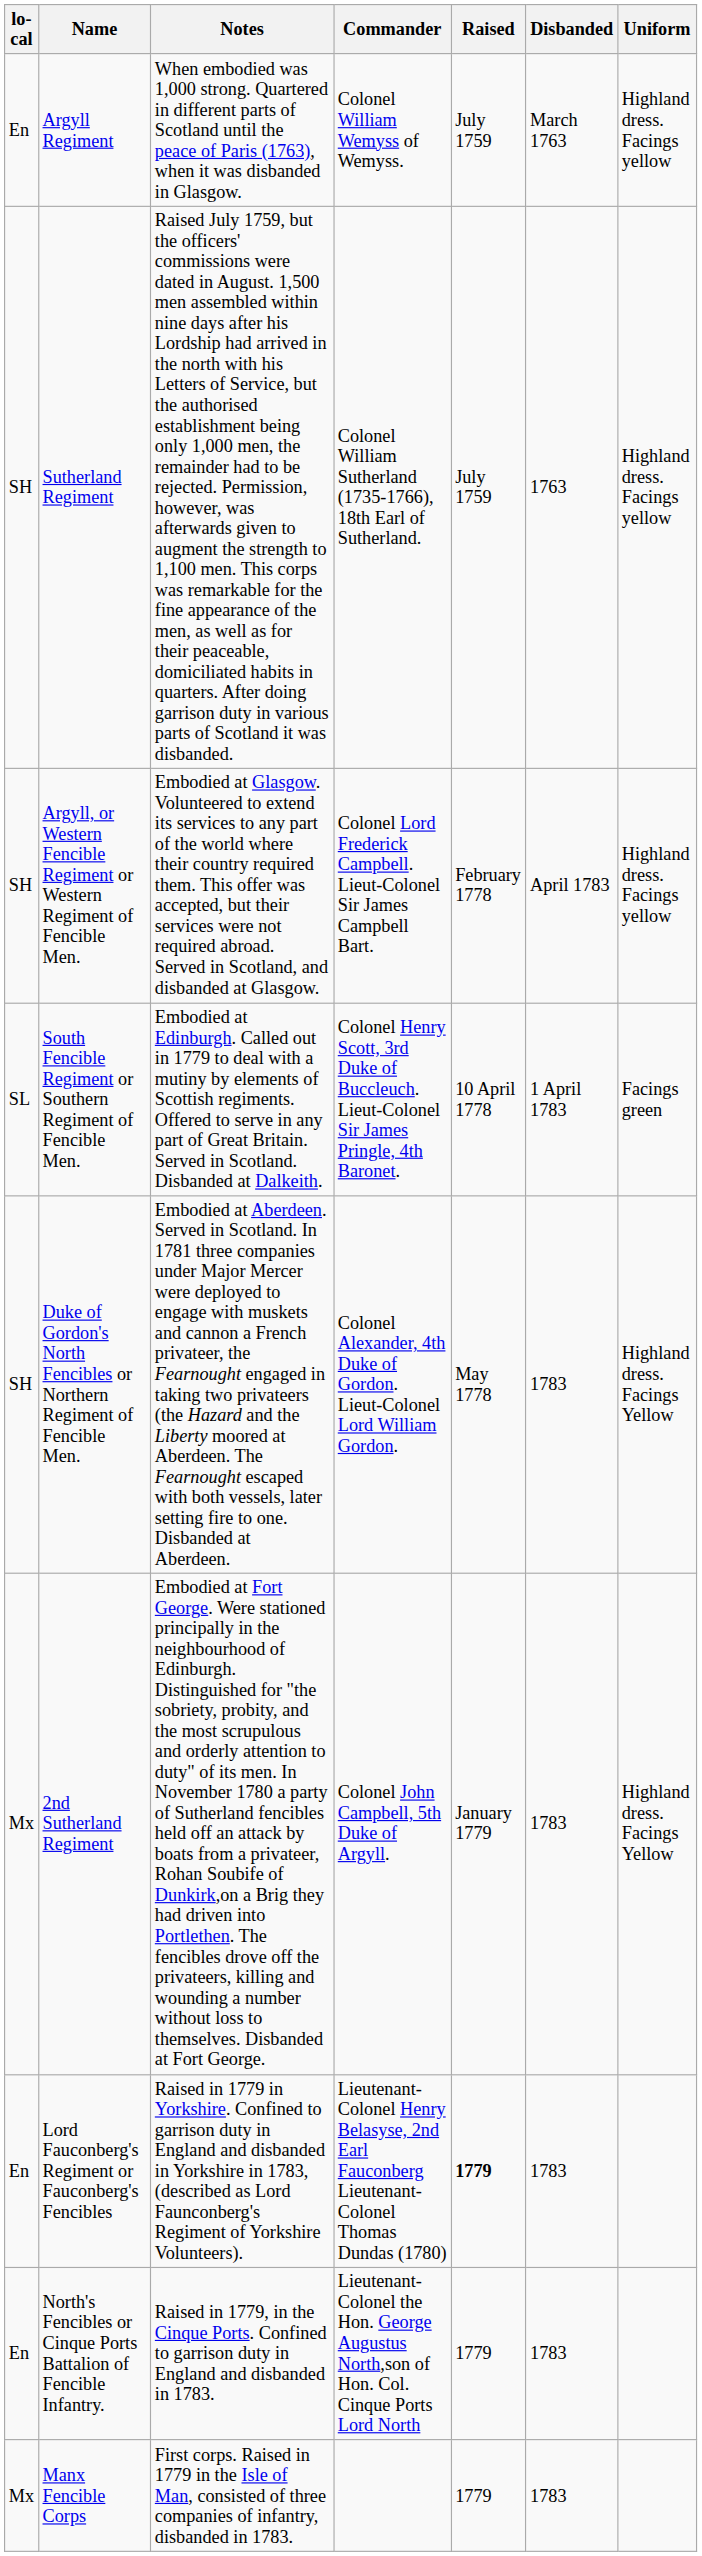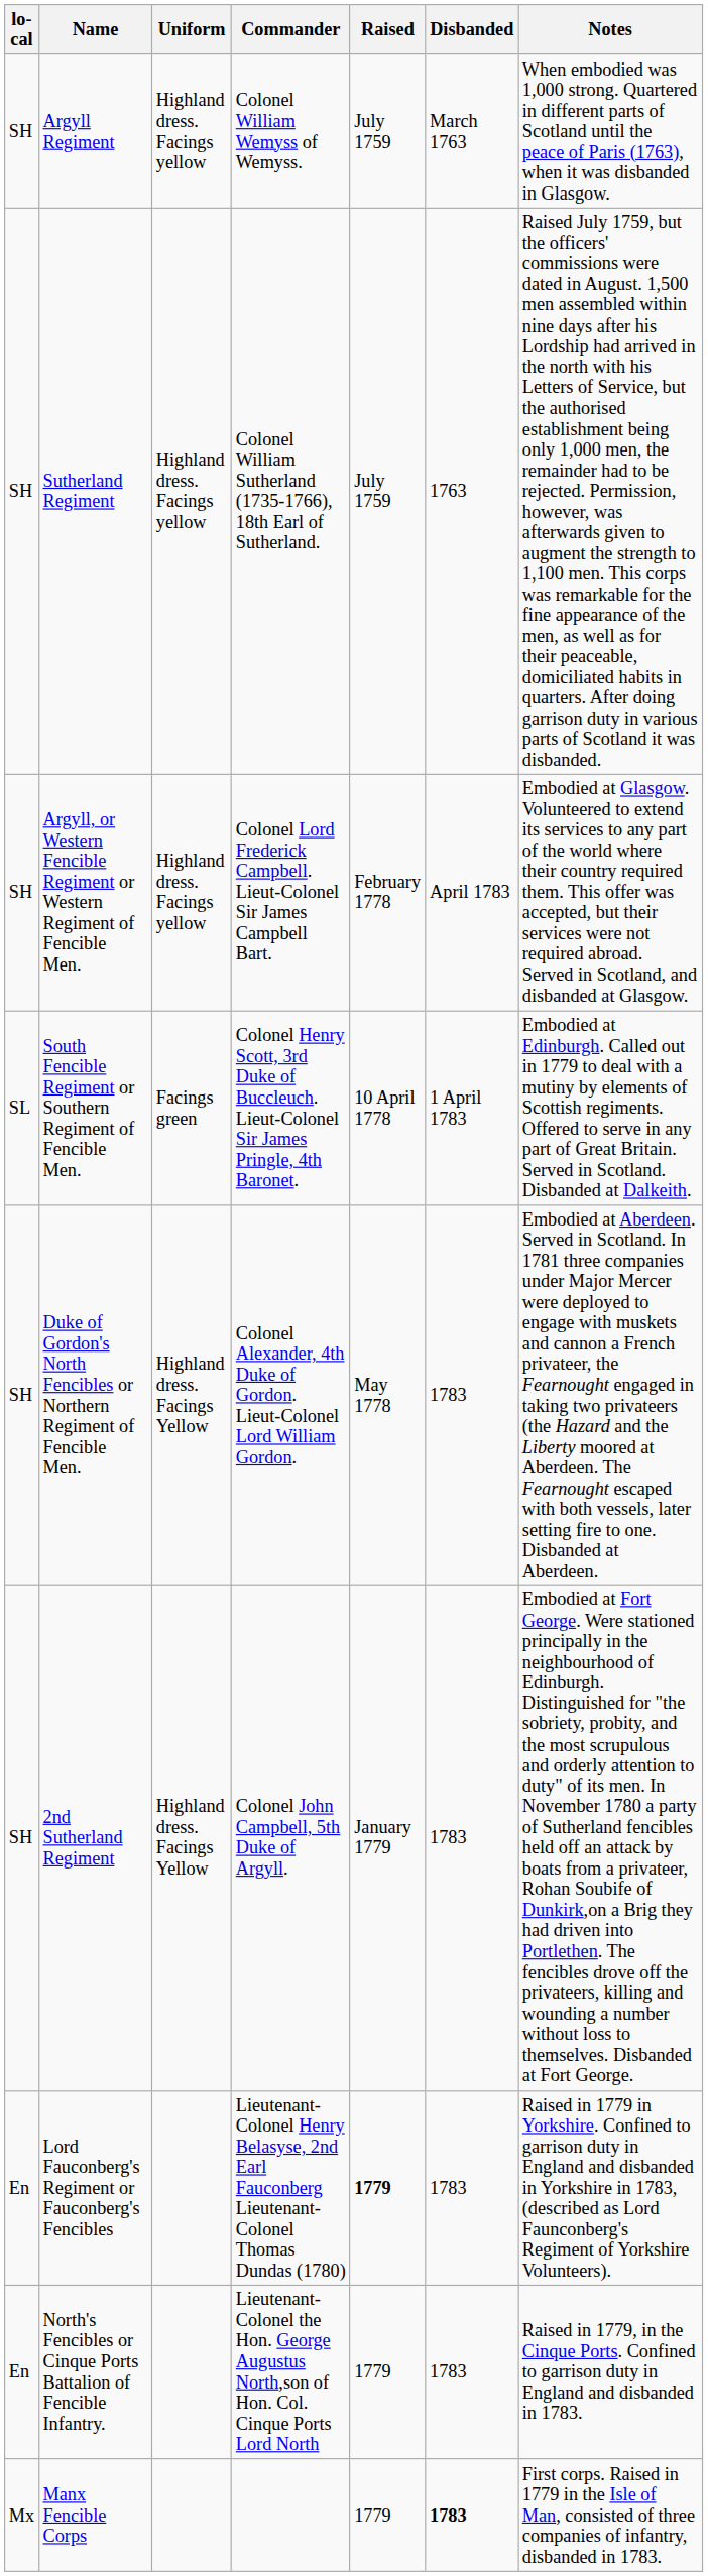 <table class="wikitable">
 <tr>
 <th>lo-<br>cal</th>
 <th>Name</th>
-<th>Notes</th>
+<th>Uniform</th>
 <th>Commander</th>
 <th>Raised</th>
 <th>Disbanded</th>
-<th>Uniform</th>
+<th>Notes</th>
 </tr>
 <tr>
-<td>En</td>
+<td>SH</td>
 <td><a href='#'>Argyll Regiment</a></td>
-<td>When embodied was 1,000 strong. Quartered in different parts of Scotland until the <a href='#'>peace of Paris (1763)</a>, when it was disbanded in Glasgow.</td>
+<td>Highland dress. Facings yellow<br></td>
 <td>Colonel <a href='#'>William Wemyss</a> of Wemyss.</td>
 <td>July 1759</td>
 <td>March 1763</td>
-<td>Highland dress. Facings yellow<br></td>
+<td>When embodied was 1,000 strong. Quartered in different parts of Scotland until the <a href='#'>peace of Paris (1763)</a>, when it was disbanded in Glasgow.</td>
 </tr>
 <tr>
 <td>SH</td>
 <td><a href='#'>Sutherland Regiment</a></td>
-<td>Raised July 1759, but the officers' commissions were dated in August. 1,500 men assembled within nine days after his Lordship had arrived in the north with his Letters of Service, but the authorised establishment being only 1,000 men, the remainder had to be rejected. Permission, however, was afterwards given to augment the strength to 1,100 men. This corps was remarkable for the fine appearance of the men, as well as for their peaceable, domiciliated habits in quarters. After doing garrison duty in various parts of Scotland it was disbanded.</td>
+<td>Highland dress. Facings yellow</td>
 <td>Colonel William Sutherland (1735-1766), 18th Earl of Sutherland.</td>
 <td>July 1759</td>
 <td>1763</td>
-<td>Highland dress. Facings yellow</td>
+<td>Raised July 1759, but the officers' commissions were dated in August. 1,500 men assembled within nine days after his Lordship had arrived in the north with his Letters of Service, but the authorised establishment being only 1,000 men, the remainder had to be rejected. Permission, however, was afterwards given to augment the strength to 1,100 men. This corps was remarkable for the fine appearance of the men, as well as for their peaceable, domiciliated habits in quarters. After doing garrison duty in various parts of Scotland it was disbanded.</td>
 </tr>
 <tr>
 <td>SH</td>
 <td><a href='#'>Argyll, or Western Fencible Regiment</a> or Western Regiment of Fencible Men.</td>
-<td>Embodied at <a href='#'>Glasgow</a>. Volunteered to extend its services to any part of the world where their country required them. This offer was accepted, but their services were not required abroad. Served in Scotland, and disbanded at Glasgow.</td>
+<td>Highland dress. Facings yellow</td>
 <td>Colonel <a href='#'>Lord Frederick Campbell</a>. Lieut-Colonel Sir James Campbell Bart.</td>
 <td>February 1778</td>
 <td>April 1783</td>
-<td>Highland dress. Facings yellow</td>
+<td>Embodied at <a href='#'>Glasgow</a>. Volunteered to extend its services to any part of the world where their country required them. This offer was accepted, but their services were not required abroad. Served in Scotland, and disbanded at Glasgow.</td>
 </tr>
 <tr>
 <td>SL</td>
 <td><a href='#'>South Fencible Regiment</a> or Southern Regiment of Fencible Men.</td>
-<td>Embodied at <a href='#'>Edinburgh</a>. Called out in 1779 to deal with a mutiny by elements of Scottish regiments. Offered to serve in any part of Great Britain. Served in Scotland. Disbanded at <a href='#'>Dalkeith</a>.</td>
+<td>Facings green</td>
 <td>Colonel <a href='#'>Henry Scott, 3rd Duke of Buccleuch</a>. Lieut-Colonel <a href='#'>Sir James Pringle, 4th Baronet</a>.</td>
 <td>10 April 1778</td>
 <td>1 April 1783</td>
-<td>Facings green</td>
+<td>Embodied at <a href='#'>Edinburgh</a>. Called out in 1779 to deal with a mutiny by elements of Scottish regiments. Offered to serve in any part of Great Britain. Served in Scotland. Disbanded at <a href='#'>Dalkeith</a>.</td>
 </tr>
 <tr>
 <td>SH</td>
 <td><a href='#'>Duke of Gordon's North Fencibles</a> or Northern Regiment of Fencible Men.</td>
-<td>Embodied at <a href='#'>Aberdeen</a>. Served in Scotland. In 1781 three companies under Major Mercer were deployed to engage with muskets and cannon a French privateer, the <em>Fearnought</em> engaged in taking two privateers (the <em>Hazard</em> and the <em>Liberty</em> moored at Aberdeen. The <em>Fearnought</em> escaped with both vessels, later setting fire to one. Disbanded at Aberdeen.</td>
+<td>Highland dress. Facings Yellow</td>
 <td>Colonel <a href='#'>Alexander, 4th Duke of Gordon</a>. Lieut-Colonel <a href='#'>Lord William Gordon</a>.</td>
 <td>May 1778</td>
 <td>1783</td>
-<td>Highland dress. Facings Yellow</td>
+<td>Embodied at <a href='#'>Aberdeen</a>. Served in Scotland. In 1781 three companies under Major Mercer were deployed to engage with muskets and cannon a French privateer, the <em>Fearnought</em> engaged in taking two privateers (the <em>Hazard</em> and the <em>Liberty</em> moored at Aberdeen. The <em>Fearnought</em> escaped with both vessels, later setting fire to one. Disbanded at Aberdeen.</td>
 </tr>
 <tr>
-<td>Mx</td>
+<td>SH</td>
 <td><a href='#'>2nd Sutherland Regiment</a></td>
-<td>Embodied at <a href='#'>Fort George</a>. Were stationed principally in the neighbourhood of Edinburgh. Distinguished for "the sobriety, probity, and the most scrupulous and orderly attention to duty" of its men. In November 1780 a party of Sutherland fencibles held off an attack by boats from a privateer, Rohan Soubife of <a href='#'>Dunkirk</a>,on a Brig they had driven into <a href='#'>Portlethen</a>. The fencibles drove off the privateers, killing and wounding a number without loss to themselves. Disbanded at Fort George.</td>
+<td>Highland dress. Facings Yellow</td>
 <td>Colonel <a href='#'>John Campbell, 5th Duke of Argyll</a>.</td>
 <td>January 1779</td>
 <td>1783</td>
-<td>Highland dress. Facings Yellow</td>
+<td>Embodied at <a href='#'>Fort George</a>. Were stationed principally in the neighbourhood of Edinburgh. Distinguished for "the sobriety, probity, and the most scrupulous and orderly attention to duty" of its men. In November 1780 a party of Sutherland fencibles held off an attack by boats from a privateer, Rohan Soubife of <a href='#'>Dunkirk</a>,on a Brig they had driven into <a href='#'>Portlethen</a>. The fencibles drove off the privateers, killing and wounding a number without loss to themselves. Disbanded at Fort George.</td>
 </tr>
 <tr>
 <td>En</td>
 <td>Lord Fauconberg's Regiment or Fauconberg's Fencibles</td>
-<td>Raised in 1779 in <a href='#'>Yorkshire</a>. Confined to garrison duty in England and disbanded in Yorkshire in 1783, (described as Lord Faunconberg's Regiment of Yorkshire Volunteers).</td>
+<td></td>
 <td>Lieutenant-Colonel <a href='#'>Henry Belasyse, 2nd Earl Fauconberg</a> Lieutenant-Colonel Thomas Dundas (1780)</td>
 <td><strong>1779</strong></td>
 <td>1783</td>
-<td></td>
+<td>Raised in 1779 in <a href='#'>Yorkshire</a>. Confined to garrison duty in England and disbanded in Yorkshire in 1783, (described as Lord Faunconberg's Regiment of Yorkshire Volunteers).</td>
 </tr>
 <tr>
 <td>En</td>
 <td>North's Fencibles or Cinque Ports Battalion of Fencible Infantry. </td>
-<td>Raised in 1779, in the <a href='#'>Cinque Ports</a>. Confined to garrison duty in England and disbanded in 1783.</td>
+<td></td>
 <td>Lieutenant-Colonel the Hon. <a href='#'>George Augustus North</a>,son of Hon. Col. Cinque Ports <a href='#'>Lord North</a></td>
 <td>1779</td>
 <td>1783</td>
-<td></td>
+<td>Raised in 1779, in the <a href='#'>Cinque Ports</a>. Confined to garrison duty in England and disbanded in 1783.</td>
 </tr>
 <tr>
 <td>Mx</td>
 <td><a href='#'>Manx Fencible Corps</a></td>
-<td>First corps. Raised in 1779 in the <a href='#'>Isle of Man</a>, consisted of three companies of infantry, disbanded in 1783.</td>
+<td></td>
 <td></td>
 <td>1779</td>
-<td>1783</td>
-<td></td>
+<td><strong>1783</strong></td>
+<td>First corps. Raised in 1779 in the <a href='#'>Isle of Man</a>, consisted of three companies of infantry, disbanded in 1783.</td>
 </tr>
 </table>
